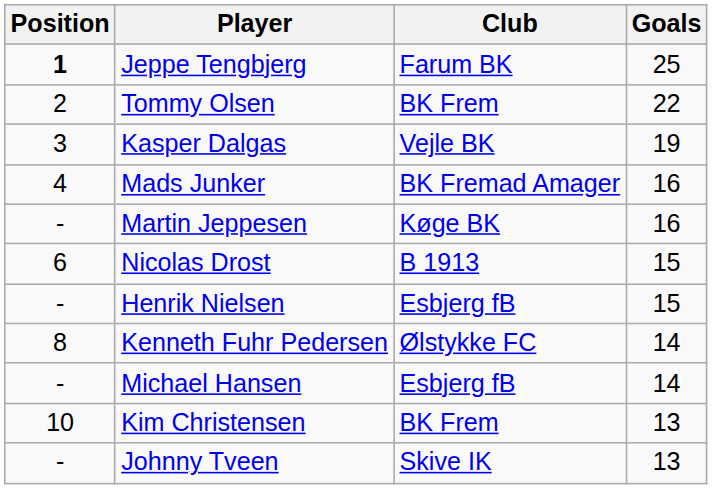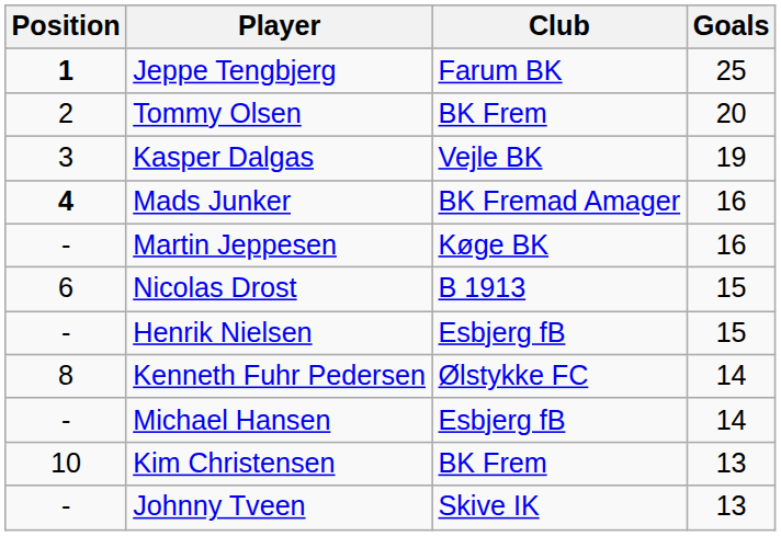 <table class="wikitable" style="text-align: center;">
 <tr>
 <th>Position</th>
 <th>Player</th>
 <th>Club</th>
 <th>Goals</th>
 </tr>
 <tr>
 <td><strong>1</strong></td>
 <td align="left"><a href='#'>Jeppe Tengbjerg</a></td>
 <td align="left"><a href='#'>Farum BK</a></td>
 <td>25</td>
 </tr>
 <tr>
 <td>2</td>
 <td align="left"><a href='#'>Tommy Olsen</a></td>
 <td align="left"><a href='#'>BK Frem</a></td>
-<td>22</td>
+<td>20</td>
 </tr>
 <tr>
 <td>3</td>
 <td align="left"><a href='#'>Kasper Dalgas</a></td>
 <td align="left"><a href='#'>Vejle BK</a></td>
 <td>19</td>
 </tr>
 <tr>
-<td>4</td>
+<td><strong>4</strong></td>
 <td align="left"><a href='#'>Mads Junker</a></td>
 <td align="left"><a href='#'>BK Fremad Amager</a></td>
 <td>16</td>
 </tr>
 <tr>
 <td>-</td>
 <td align="left"><a href='#'>Martin Jeppesen</a></td>
 <td align="left"><a href='#'>Køge BK</a></td>
 <td>16</td>
 </tr>
 <tr>
 <td>6</td>
 <td align="left"><a href='#'>Nicolas Drost</a></td>
 <td align="left"><a href='#'>B 1913</a></td>
 <td>15</td>
 </tr>
 <tr>
 <td>-</td>
 <td align="left"><a href='#'>Henrik Nielsen</a></td>
 <td align="left"><a href='#'>Esbjerg fB</a></td>
 <td>15</td>
 </tr>
 <tr>
 <td>8</td>
 <td align="left"><a href='#'>Kenneth Fuhr Pedersen</a></td>
 <td align="left"><a href='#'>Ølstykke FC</a></td>
 <td>14</td>
 </tr>
 <tr>
 <td>-</td>
 <td align="left"><a href='#'>Michael Hansen</a></td>
 <td align="left"><a href='#'>Esbjerg fB</a></td>
 <td>14</td>
 </tr>
 <tr>
 <td>10</td>
 <td align="left"><a href='#'>Kim Christensen</a></td>
 <td align="left"><a href='#'>BK Frem</a></td>
 <td>13</td>
 </tr>
 <tr>
 <td>-</td>
 <td align="left"><a href='#'>Johnny Tveen</a></td>
 <td align="left"><a href='#'>Skive IK</a></td>
 <td>13</td>
 </tr>
 </table>
